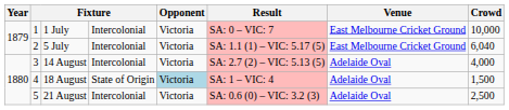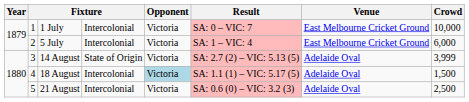 <table class="wikitable">
 <tr>
 <th>Year</th>
 <th colspan="3">Fixture</th>
 <th>Opponent</th>
 <th>Result</th>
 <th>Venue</th>
 <th>Crowd</th>
 </tr>
 <tr>
 <td rowspan="2">1879</td>
 <td>1</td>
 <td>1 July</td>
 <td>Intercolonial</td>
 <td>Victoria</td>
 <td bgcolor="#ffbbbb">SA: 0 – VIC: 7</td>
 <td><a href='#'>East Melbourne Cricket Ground</a></td>
 <td>10,000</td>
 </tr>
 <tr>
 <td>2</td>
 <td>5 July</td>
 <td>Intercolonial</td>
 <td>Victoria</td>
-<td bgcolor="#ffbbbb">SA: 1.1 (1) – VIC: 5.17 (5)</td>
+<td bgcolor="#ffbbbb">SA: 1 – VIC: 4</td>
 <td><a href='#'>East Melbourne Cricket Ground</a></td>
-<td>6,040</td>
+<td>6,000</td>
 </tr>
 <tr>
 <td rowspan="3">1880</td>
 <td>3</td>
 <td>14 August</td>
-<td>Intercolonial</td>
+<td>State of Origin</td>
 <td>Victoria</td>
 <td bgcolor="#ffbbbb">SA: 2.7 (2) – VIC: 5.13 (5)</td>
 <td><a href='#'>Adelaide Oval</a></td>
-<td>4,000</td>
+<td>3,999</td>
 </tr>
 <tr>
 <td>4</td>
 <td>18 August</td>
-<td>State of Origin</td>
+<td>Intercolonial</td>
 <td style="background: lightblue;">Victoria</td>
-<td bgcolor="#ffbbbb">SA: 1 – VIC: 4</td>
+<td bgcolor="#ffbbbb">SA: 1.1 (1) – VIC: 5.17 (5)</td>
 <td><a href='#'>Adelaide Oval</a></td>
 <td>1,500</td>
 </tr>
 <tr>
 <td>5</td>
 <td>21 August</td>
 <td>Intercolonial</td>
 <td>Victoria</td>
 <td bgcolor="#ffbbbb">SA: 0.6 (0) – VIC: 3.2 (3)</td>
 <td><a href='#'>Adelaide Oval</a></td>
 <td>2,500</td>
 </tr>
 </table>
